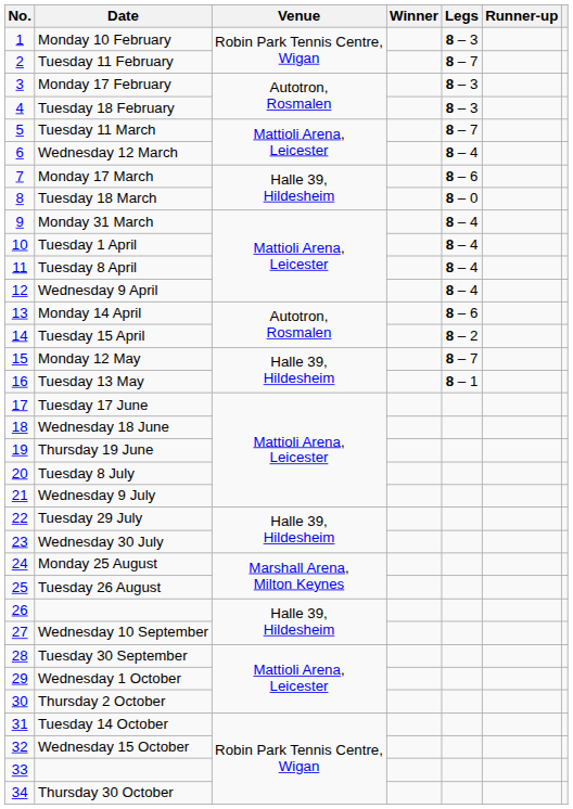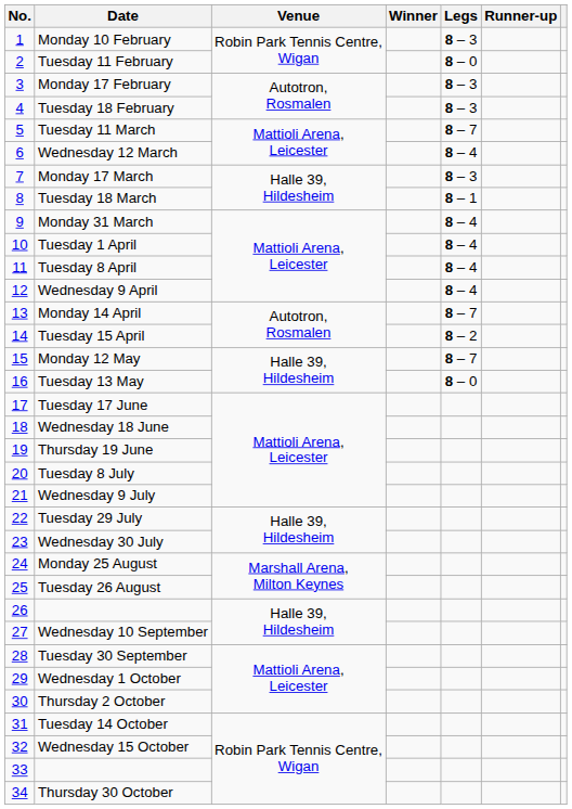 <table class="wikitable">
 <tr>
 <th>No.</th>
 <th>Date</th>
 <th>Venue</th>
 <th>Winner</th>
 <th>Legs</th>
 <th>Runner-up</th>
 <th></th>
 </tr>
 <tr>
 <td align=center><a href='#'>1</a></td>
 <td align=left>Monday 10 February</td>
 <td align="center" rowspan="2">Robin Park Tennis Centre,<br> <a href='#'>Wigan</a></td>
 <td align="right"></td>
 <td align="center"><strong>8</strong> – 3</td>
 <td></td>
 <td align="center"></td>
 </tr>
 <tr>
 <td align=center><a href='#'>2</a></td>
 <td align=left>Tuesday 11 February</td>
 <td align="right"></td>
-<td align="center"><strong>8</strong> – 7</td>
+<td align="center"><strong>8</strong> – 0</td>
 <td></td>
 <td align="center"></td>
 </tr>
 <tr>
 <td align=center><a href='#'>3</a></td>
 <td align=left>Monday 17 February</td>
 <td align="center" rowspan="2">Autotron,<br> <a href='#'>Rosmalen</a></td>
 <td align="right"></td>
 <td align="center"><strong>8</strong> – 3</td>
 <td></td>
 <td align="center"></td>
 </tr>
 <tr>
 <td align=center><a href='#'>4</a></td>
 <td align=left>Tuesday 18 February</td>
 <td align="right"></td>
 <td align="center"><strong>8</strong> – 3</td>
 <td></td>
 <td align="center"></td>
 </tr>
 <tr>
 <td align=center><a href='#'>5</a></td>
 <td align=left>Tuesday 11 March</td>
 <td align="center" rowspan="2"><a href='#'>Mattioli Arena</a>,<br> <a href='#'>Leicester</a></td>
 <td align="right"></td>
 <td align="center"><strong>8</strong> – 7</td>
 <td></td>
 <td align="center"></td>
 </tr>
 <tr>
 <td align=center><a href='#'>6</a></td>
 <td align=left>Wednesday 12 March</td>
 <td align="right"></td>
 <td align="center"><strong>8</strong> – 4</td>
 <td></td>
 <td align="center"></td>
 </tr>
 <tr>
 <td align=center><a href='#'>7</a></td>
 <td align=left>Monday 17 March</td>
 <td align="center" rowspan="2">Halle 39,<br> <a href='#'>Hildesheim</a></td>
 <td align="right"></td>
-<td align="center"><strong>8</strong> – 6</td>
+<td align="center"><strong>8</strong> – 3</td>
 <td></td>
 <td align="center"></td>
 </tr>
 <tr>
 <td align=center><a href='#'>8</a></td>
 <td align=left>Tuesday 18 March</td>
 <td align="right"></td>
-<td align="center"><strong>8</strong> – 0</td>
+<td align="center"><strong>8</strong> – 1</td>
 <td></td>
 <td align="center"></td>
 </tr>
 <tr>
 <td align=center><a href='#'>9</a></td>
 <td align=left>Monday 31 March</td>
 <td align="center" rowspan="4"><a href='#'>Mattioli Arena</a>,<br> <a href='#'>Leicester</a></td>
 <td align="right"></td>
 <td align="center"><strong>8</strong> – 4</td>
 <td></td>
 <td align="center"></td>
 </tr>
 <tr>
 <td align=center><a href='#'>10</a></td>
 <td align=left>Tuesday 1 April</td>
 <td align="right"></td>
 <td align="center"><strong>8</strong> – 4</td>
 <td></td>
 <td align="center"></td>
 </tr>
 <tr>
 <td align=center><a href='#'>11</a></td>
 <td align=left>Tuesday 8 April</td>
 <td align="right"></td>
 <td align="center"><strong>8</strong> – 4</td>
 <td></td>
 <td align="center"></td>
 </tr>
 <tr>
 <td align=center><a href='#'>12</a></td>
 <td align=left>Wednesday 9 April</td>
 <td align="right"></td>
 <td align="center"><strong>8</strong> – 4</td>
 <td></td>
 <td align="center"></td>
 </tr>
 <tr>
 <td align=center><a href='#'>13</a></td>
 <td align=left>Monday 14 April</td>
 <td align="center" rowspan="2">Autotron,<br> <a href='#'>Rosmalen</a></td>
 <td align="right"></td>
-<td align="center"><strong>8</strong> – 6</td>
+<td align="center"><strong>8</strong> – 7</td>
 <td></td>
 <td align="center"></td>
 </tr>
 <tr>
 <td align=center><a href='#'>14</a></td>
 <td align=left>Tuesday 15 April</td>
 <td align="right"></td>
 <td align="center"><strong>8</strong> – 2</td>
 <td></td>
 <td align="center"></td>
 </tr>
 <tr>
 <td align=center><a href='#'>15</a></td>
 <td align=left>Monday 12 May</td>
 <td align="center" rowspan="2">Halle 39,<br> <a href='#'>Hildesheim</a></td>
 <td align="right"></td>
 <td align="center"><strong>8</strong> – 7</td>
 <td></td>
 <td align="center"></td>
 </tr>
 <tr>
 <td align=center><a href='#'>16</a></td>
 <td align=left>Tuesday 13 May</td>
 <td align="right"></td>
-<td align="center"><strong>8</strong> – 1</td>
+<td align="center"><strong>8</strong> – 0</td>
 <td></td>
 <td align="center"></td>
 </tr>
 <tr>
 <td align=center><a href='#'>17</a></td>
 <td align=left>Tuesday 17 June</td>
 <td align="center" rowspan="5"><a href='#'>Mattioli Arena</a>,<br> <a href='#'>Leicester</a></td>
 <td align="right"></td>
 <td align="center"></td>
 <td></td>
 <td align="center"></td>
 </tr>
 <tr>
 <td align=center><a href='#'>18</a></td>
 <td align=left>Wednesday 18 June</td>
 <td align="right"></td>
 <td align="center"></td>
 <td></td>
 <td align="center"></td>
 </tr>
 <tr>
 <td align=center><a href='#'>19</a></td>
 <td align=left>Thursday 19 June</td>
 <td align="right"></td>
 <td align="center"></td>
 <td></td>
 <td align="center"></td>
 </tr>
 <tr>
 <td align=center><a href='#'>20</a></td>
 <td align=left>Tuesday 8 July</td>
 <td align="right"></td>
 <td align="center"></td>
 <td></td>
 <td align="center"></td>
 </tr>
 <tr>
 <td align=center><a href='#'>21</a></td>
 <td align=left>Wednesday 9 July</td>
 <td align="right"></td>
 <td align="center"></td>
 <td></td>
 <td align="center"></td>
 </tr>
 <tr>
 <td align=center><a href='#'>22</a></td>
 <td align=left>Tuesday 29 July</td>
 <td align="center" rowspan="2">Halle 39,<br> <a href='#'>Hildesheim</a></td>
 <td align="right"></td>
 <td align="center"></td>
 <td></td>
 <td align="center"></td>
 </tr>
 <tr>
 <td align=center><a href='#'>23</a></td>
 <td align=left>Wednesday 30 July</td>
 <td align="right"></td>
 <td align="center"></td>
 <td></td>
 <td align="center"></td>
 </tr>
 <tr>
 <td align=center><a href='#'>24</a></td>
 <td align=left>Monday 25 August</td>
 <td align="center" rowspan="2"><a href='#'>Marshall Arena</a>,<br> <a href='#'>Milton Keynes</a></td>
 <td align="right"></td>
 <td align="center"></td>
 <td></td>
 <td align="center"></td>
 </tr>
 <tr>
 <td align=center><a href='#'>25</a></td>
 <td align=left>Tuesday 26 August</td>
 <td align="right"></td>
 <td align="center"></td>
 <td></td>
 <td align="center"></td>
 </tr>
 <tr>
 <td align=center><a href='#'>26</a></td>
 <td align=left></td>
 <td align="center" rowspan="2">Halle 39,<br> <a href='#'>Hildesheim</a></td>
 <td align="right"></td>
 <td align="center"></td>
 <td></td>
 <td align="center"></td>
 </tr>
 <tr>
 <td align=center><a href='#'>27</a></td>
 <td align=left>Wednesday 10 September</td>
 <td align="right"></td>
 <td align="center"></td>
 <td></td>
 <td align="center"></td>
 </tr>
 <tr>
 <td align=center><a href='#'>28</a></td>
 <td align=left>Tuesday 30 September</td>
 <td align="center" rowspan="3"><a href='#'>Mattioli Arena</a>,<br> <a href='#'>Leicester</a></td>
 <td align="right"></td>
 <td align="center"></td>
 <td></td>
 <td align="center"></td>
 </tr>
 <tr>
 <td align=center><a href='#'>29</a></td>
 <td align=left>Wednesday 1 October</td>
 <td align="right"></td>
 <td align="center"></td>
 <td></td>
 <td align="center"></td>
 </tr>
 <tr>
 <td align=center><a href='#'>30</a></td>
 <td align=left>Thursday 2 October</td>
 <td align="right"></td>
 <td align="center"></td>
 <td></td>
 <td align="center"></td>
 </tr>
 <tr>
 <td align=center><a href='#'>31</a></td>
 <td align=left>Tuesday 14 October</td>
 <td align="center" rowspan="4">Robin Park Tennis Centre,<br> <a href='#'>Wigan</a></td>
 <td align="right"></td>
 <td align="center"></td>
 <td></td>
 <td align="center"></td>
 </tr>
 <tr>
 <td align=center><a href='#'>32</a></td>
 <td align=left>Wednesday 15 October</td>
 <td align="right"></td>
 <td align="center"></td>
 <td></td>
 <td align="center"></td>
 </tr>
 <tr>
 <td align=center><a href='#'>33</a></td>
 <td align=left></td>
 <td align="right"></td>
 <td align="center"></td>
 <td></td>
 <td align="center"></td>
 </tr>
 <tr>
 <td align=center><a href='#'>34</a></td>
 <td align=left>Thursday 30 October</td>
 <td align="right"></td>
 <td align="center"></td>
 <td></td>
 <td align="center"></td>
 </tr>
 </table>
